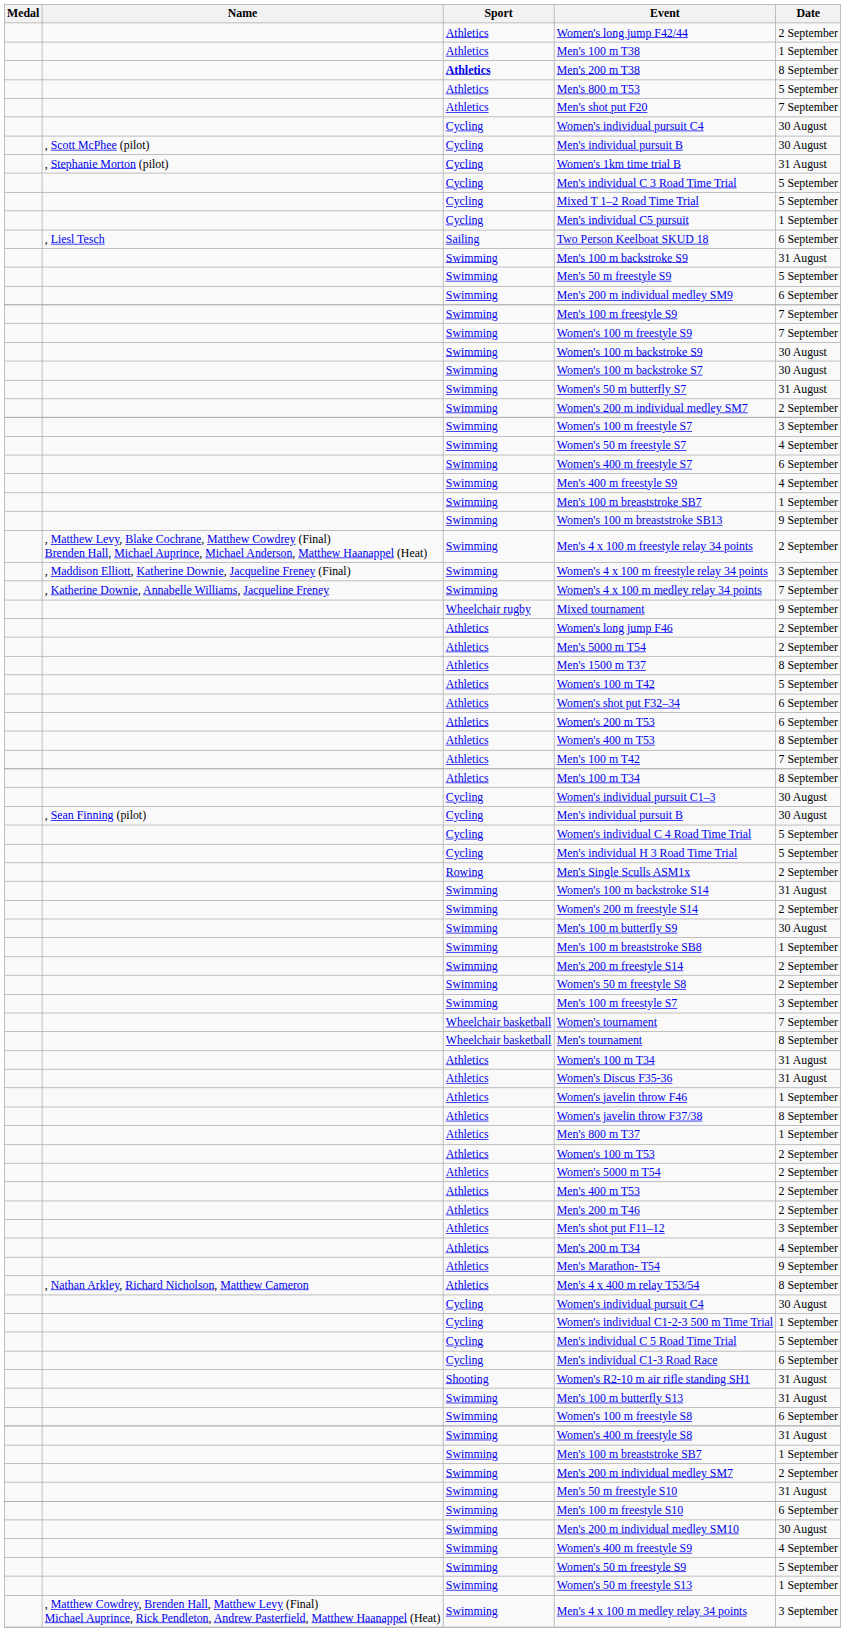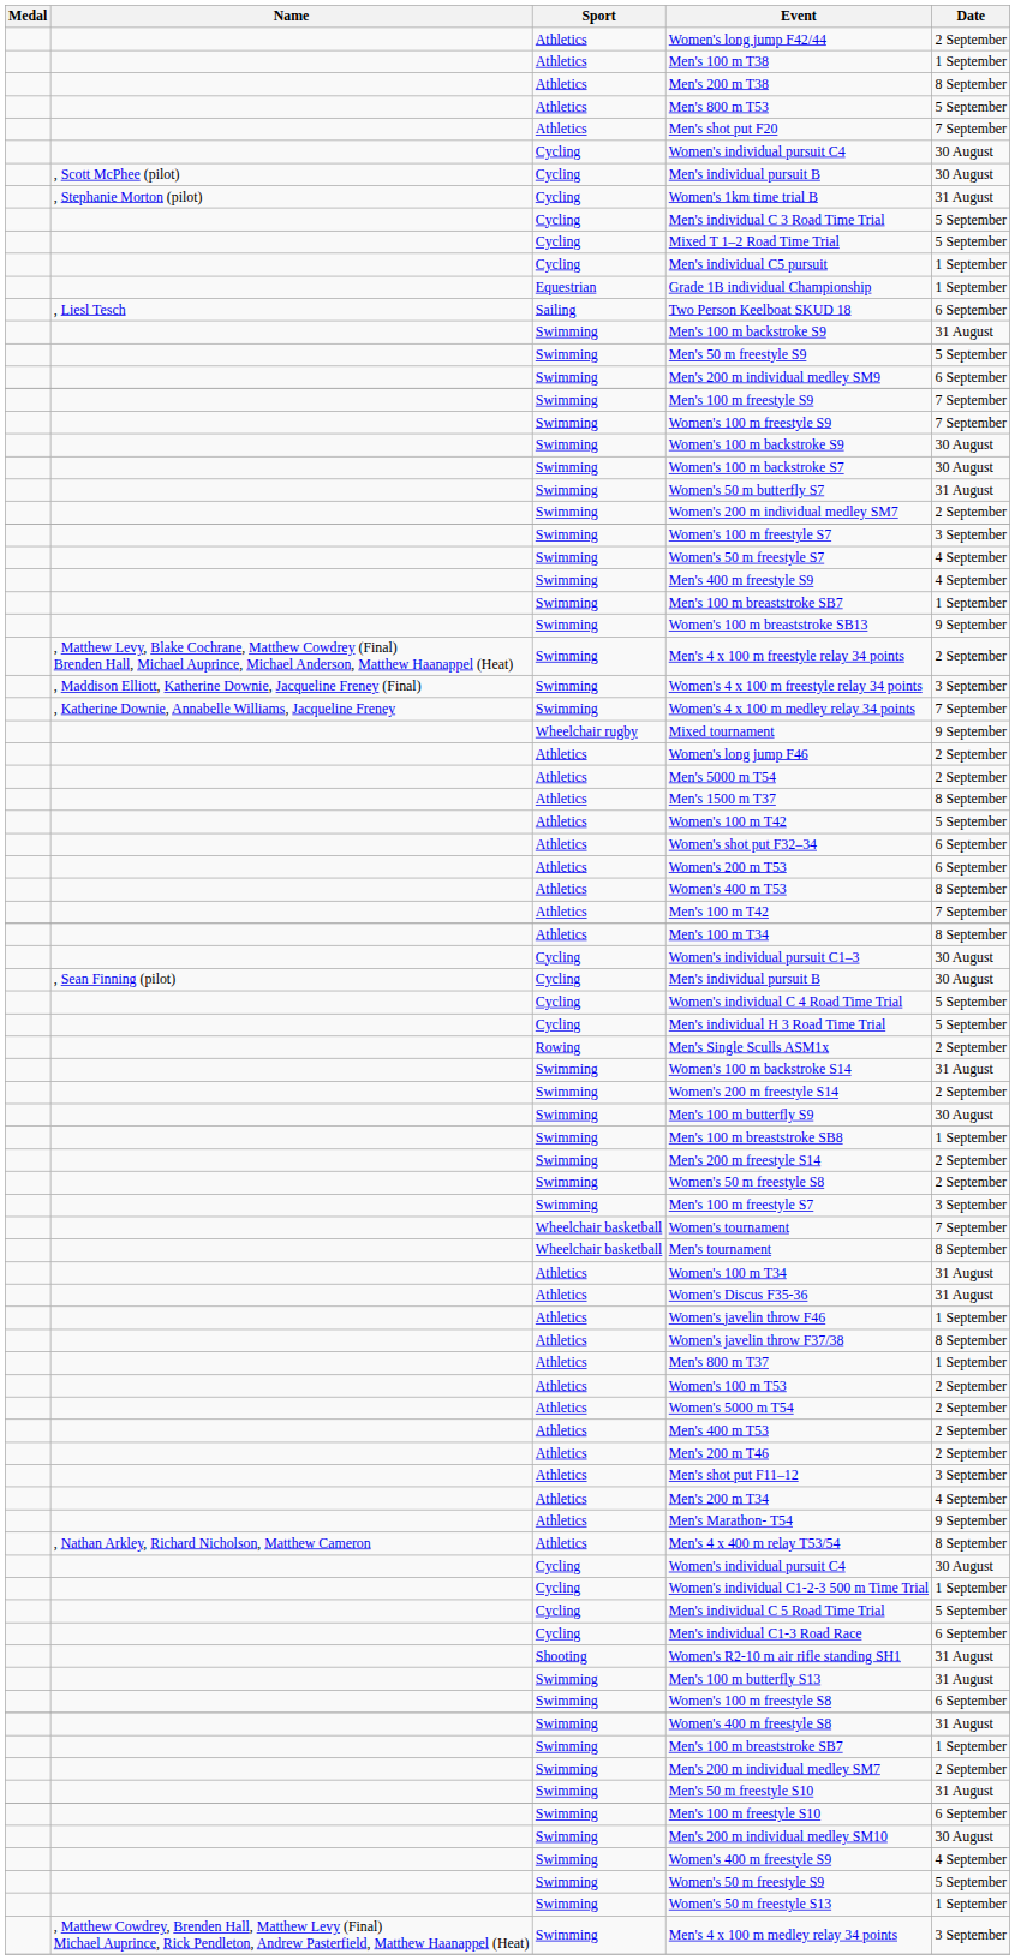 <table class="wikitable sortable">
 <tr>
 <th>Medal</th>
 <th>Name</th>
 <th>Sport</th>
 <th>Event</th>
 <th>Date</th>
 </tr>
 <tr>
 <td></td>
 <td></td>
 <td><a href='#'>Athletics</a></td>
 <td><a href='#'>Women's long jump F42/44</a></td>
 <td>2 September</td>
 </tr>
 <tr>
 <td></td>
 <td></td>
 <td><a href='#'>Athletics</a></td>
 <td><a href='#'>Men's 100 m T38</a></td>
 <td>1 September</td>
 </tr>
 <tr>
 <td></td>
 <td></td>
-<td><strong><a href='#'>Athletics</a></strong></td>
+<td><a href='#'>Athletics</a></td>
 <td><a href='#'>Men's 200 m T38</a></td>
 <td>8 September</td>
 </tr>
 <tr>
 <td></td>
 <td></td>
 <td><a href='#'>Athletics</a></td>
 <td><a href='#'>Men's 800 m T53</a></td>
 <td>5 September</td>
 </tr>
 <tr>
 <td></td>
 <td></td>
 <td><a href='#'>Athletics</a></td>
 <td><a href='#'>Men's shot put F20</a></td>
 <td>7 September</td>
 </tr>
 <tr>
 <td></td>
 <td></td>
 <td><a href='#'>Cycling</a></td>
 <td><a href='#'>Women's individual pursuit C4</a></td>
 <td>30 August</td>
 </tr>
 <tr>
 <td></td>
 <td>, <a href='#'>Scott McPhee</a> (pilot)</td>
 <td><a href='#'>Cycling</a></td>
 <td><a href='#'>Men's individual pursuit B</a></td>
 <td>30 August</td>
 </tr>
 <tr>
 <td></td>
 <td>, <a href='#'>Stephanie Morton</a> (pilot)</td>
 <td><a href='#'>Cycling</a></td>
 <td><a href='#'>Women's 1km time trial B</a></td>
 <td>31 August</td>
 </tr>
 <tr>
 <td></td>
 <td></td>
 <td><a href='#'>Cycling</a></td>
 <td><a href='#'>Men's individual C 3 Road Time Trial</a></td>
 <td>5 September</td>
 </tr>
 <tr>
 <td></td>
 <td></td>
 <td><a href='#'>Cycling</a></td>
 <td><a href='#'>Mixed T 1–2 Road Time Trial</a></td>
 <td>5 September</td>
 </tr>
 <tr>
 <td></td>
 <td></td>
 <td><a href='#'>Cycling</a></td>
 <td><a href='#'>Men's individual C5 pursuit</a></td>
+<td>1 September</td>
+</tr>
+<tr>
+<td></td>
+<td></td>
+<td><a href='#'>Equestrian</a></td>
+<td><a href='#'>Grade 1B individual Championship</a></td>
 <td>1 September</td>
 </tr>
 <tr>
 <td></td>
 <td>, <a href='#'>Liesl Tesch</a></td>
 <td><a href='#'>Sailing</a></td>
 <td><a href='#'>Two Person Keelboat SKUD 18</a></td>
 <td>6 September</td>
 </tr>
 <tr>
 <td></td>
 <td></td>
 <td><a href='#'>Swimming</a></td>
 <td><a href='#'>Men's 100 m backstroke S9</a></td>
 <td>31 August</td>
 </tr>
 <tr>
 <td></td>
 <td></td>
 <td><a href='#'>Swimming</a></td>
 <td><a href='#'>Men's 50 m freestyle S9</a></td>
 <td>5 September</td>
 </tr>
 <tr>
 <td></td>
 <td></td>
 <td><a href='#'>Swimming</a></td>
 <td><a href='#'>Men's 200 m individual medley SM9</a></td>
 <td>6 September</td>
 </tr>
 <tr>
 </tr>
 <tr>
 <td></td>
 <td></td>
 <td><a href='#'>Swimming</a></td>
 <td><a href='#'>Men's 100 m freestyle S9</a></td>
 <td>7 September</td>
 </tr>
 <tr>
 <td></td>
 <td></td>
 <td><a href='#'>Swimming</a></td>
 <td><a href='#'>Women's 100 m freestyle S9</a></td>
 <td>7 September</td>
 </tr>
 <tr>
 <td></td>
 <td></td>
 <td><a href='#'>Swimming</a></td>
 <td><a href='#'>Women's 100 m backstroke S9</a></td>
 <td>30 August</td>
 </tr>
 <tr>
 <td></td>
 <td></td>
 <td><a href='#'>Swimming</a></td>
 <td><a href='#'>Women's 100 m backstroke  S7</a></td>
 <td>30 August</td>
 </tr>
 <tr>
 <td></td>
 <td></td>
 <td><a href='#'>Swimming</a></td>
 <td><a href='#'>Women's 50 m butterfly S7</a></td>
 <td>31 August</td>
 </tr>
 <tr>
 <td></td>
 <td></td>
 <td><a href='#'>Swimming</a></td>
 <td><a href='#'>Women's 200 m individual medley SM7</a></td>
 <td>2 September</td>
 </tr>
 <tr>
 </tr>
 <tr>
 <td></td>
 <td></td>
 <td><a href='#'>Swimming</a></td>
 <td><a href='#'>Women's 100 m freestyle S7</a></td>
 <td>3 September</td>
 </tr>
 <tr>
 <td></td>
 <td></td>
 <td><a href='#'>Swimming</a></td>
 <td><a href='#'>Women's 50 m freestyle S7</a></td>
 <td>4 September</td>
-</tr>
-<tr>
-<td></td>
-<td></td>
-<td><a href='#'>Swimming</a></td>
-<td><a href='#'>Women's 400 m freestyle S7</a></td>
-<td>6 September</td>
 </tr>
 <tr>
 <td></td>
 <td></td>
 <td><a href='#'>Swimming</a></td>
 <td><a href='#'>Men's 400 m freestyle S9</a></td>
 <td>4 September</td>
 </tr>
 <tr>
 <td></td>
 <td></td>
 <td><a href='#'>Swimming</a></td>
 <td><a href='#'>Men's 100 m breaststroke SB7</a></td>
 <td>1 September</td>
 </tr>
 <tr>
 <td></td>
 <td></td>
 <td><a href='#'>Swimming</a></td>
 <td><a href='#'>Women's 100 m breaststroke SB13</a></td>
 <td>9 September</td>
 </tr>
 <tr>
 <td></td>
 <td>, <a href='#'>Matthew Levy</a>, <a href='#'>Blake Cochrane</a>, <a href='#'>Matthew Cowdrey</a> (Final)<br> <a href='#'>Brenden Hall</a>, <a href='#'>Michael Auprince</a>, <a href='#'>Michael Anderson</a>, <a href='#'>Matthew Haanappel</a> (Heat)</td>
 <td><a href='#'>Swimming</a></td>
 <td><a href='#'>Men's 4 x 100 m freestyle relay 34 points</a></td>
 <td>2 September</td>
 </tr>
 <tr>
 <td></td>
 <td>, <a href='#'>Maddison Elliott</a>, <a href='#'>Katherine Downie</a>, <a href='#'>Jacqueline Freney</a> (Final)</td>
 <td><a href='#'>Swimming</a></td>
 <td><a href='#'>Women's 4 x 100 m freestyle relay 34 points</a></td>
 <td>3 September</td>
 </tr>
 <tr>
 <td></td>
 <td>, <a href='#'>Katherine Downie</a>, <a href='#'>Annabelle Williams</a>, <a href='#'>Jacqueline Freney</a></td>
 <td><a href='#'>Swimming</a></td>
 <td><a href='#'>Women's 4 x 100 m medley relay 34 points</a></td>
 <td>7 September</td>
 </tr>
 <tr>
 <td></td>
 <td><br></td>
 <td><a href='#'>Wheelchair rugby</a></td>
 <td><a href='#'>Mixed tournament</a></td>
 <td>9 September</td>
 </tr>
 <tr>
 <td></td>
 <td></td>
 <td><a href='#'>Athletics</a></td>
 <td><a href='#'>Women's long jump F46</a></td>
 <td>2 September</td>
 </tr>
 <tr>
 <td></td>
 <td></td>
 <td><a href='#'>Athletics</a></td>
 <td><a href='#'>Men's 5000 m T54</a></td>
 <td>2 September</td>
 </tr>
 <tr>
 <td></td>
 <td></td>
 <td><a href='#'>Athletics</a></td>
 <td><a href='#'>Men's 1500 m T37</a></td>
 <td>8 September</td>
 </tr>
 <tr>
 <td></td>
 <td></td>
 <td><a href='#'>Athletics</a></td>
 <td><a href='#'>Women's 100 m T42</a></td>
 <td>5 September</td>
 </tr>
 <tr>
 <td></td>
 <td></td>
 <td><a href='#'>Athletics</a></td>
 <td><a href='#'>Women's shot put F32–34</a></td>
 <td>6 September</td>
 </tr>
 <tr>
 <td></td>
 <td></td>
 <td><a href='#'>Athletics</a></td>
 <td><a href='#'>Women's 200 m T53</a></td>
 <td>6 September</td>
 </tr>
 <tr>
 <td></td>
 <td></td>
 <td><a href='#'>Athletics</a></td>
 <td><a href='#'>Women's 400 m T53</a></td>
 <td>8 September</td>
 </tr>
 <tr>
 <td></td>
 <td></td>
 <td><a href='#'>Athletics</a></td>
 <td><a href='#'>Men's 100 m T42</a></td>
 <td>7 September</td>
 </tr>
 <tr>
 </tr>
 <tr>
 <td></td>
 <td></td>
 <td><a href='#'>Athletics</a></td>
 <td><a href='#'>Men's 100 m T34</a></td>
 <td>8 September</td>
 </tr>
 <tr>
 <td></td>
 <td></td>
 <td><a href='#'>Cycling</a></td>
 <td><a href='#'>Women's individual pursuit C1–3</a></td>
 <td>30 August</td>
 </tr>
 <tr>
 <td></td>
 <td>, <a href='#'>Sean Finning</a> (pilot)</td>
 <td><a href='#'>Cycling</a></td>
 <td><a href='#'>Men's individual pursuit B</a></td>
 <td>30 August</td>
 </tr>
 <tr>
 <td></td>
 <td></td>
 <td><a href='#'>Cycling</a></td>
 <td><a href='#'>Women's individual C 4 Road Time Trial</a></td>
 <td>5 September</td>
 </tr>
 <tr>
 <td></td>
 <td></td>
 <td><a href='#'>Cycling</a></td>
 <td><a href='#'>Men's individual H 3 Road Time Trial</a></td>
 <td>5 September</td>
 </tr>
 <tr>
 <td></td>
 <td></td>
 <td><a href='#'>Rowing</a></td>
 <td><a href='#'>Men's Single Sculls ASM1x</a></td>
 <td>2 September</td>
 </tr>
 <tr>
 <td></td>
 <td></td>
 <td><a href='#'>Swimming</a></td>
 <td><a href='#'>Women's 100 m backstroke S14</a></td>
 <td>31 August</td>
 </tr>
 <tr>
 <td></td>
 <td></td>
 <td><a href='#'>Swimming</a></td>
 <td><a href='#'>Women's 200 m freestyle S14</a></td>
 <td>2 September</td>
 </tr>
 <tr>
 <td></td>
 <td></td>
 <td><a href='#'>Swimming</a></td>
 <td><a href='#'>Men's 100 m butterfly S9</a></td>
 <td>30 August</td>
 </tr>
 <tr>
 <td></td>
 <td></td>
 <td><a href='#'>Swimming</a></td>
 <td><a href='#'>Men's 100 m breaststroke SB8</a></td>
 <td>1 September</td>
 </tr>
 <tr>
 <td></td>
 <td></td>
 <td><a href='#'>Swimming</a></td>
 <td><a href='#'>Men's 200 m freestyle S14</a></td>
 <td>2 September</td>
 </tr>
 <tr>
 <td></td>
 <td></td>
 <td><a href='#'>Swimming</a></td>
 <td><a href='#'>Women's 50 m freestyle S8</a></td>
 <td>2 September</td>
 </tr>
 <tr>
 <td></td>
 <td></td>
 <td><a href='#'>Swimming</a></td>
 <td><a href='#'>Men's 100 m freestyle S7</a></td>
 <td>3 September</td>
 </tr>
 <tr>
 <td></td>
 <td><br></td>
 <td><a href='#'>Wheelchair basketball</a></td>
 <td><a href='#'>Women's tournament</a></td>
 <td>7 September</td>
 </tr>
 <tr>
 <td></td>
 <td><br></td>
 <td><a href='#'>Wheelchair basketball</a></td>
 <td><a href='#'>Men's tournament</a></td>
 <td>8 September</td>
 </tr>
 <tr>
 <td></td>
 <td></td>
 <td><a href='#'>Athletics</a></td>
 <td><a href='#'>Women's 100 m T34</a></td>
 <td>31 August</td>
 </tr>
 <tr>
 <td></td>
 <td></td>
 <td><a href='#'>Athletics</a></td>
 <td><a href='#'>Women's Discus F35-36</a></td>
 <td>31 August</td>
 </tr>
 <tr>
 <td></td>
 <td></td>
 <td><a href='#'>Athletics</a></td>
 <td><a href='#'>Women's javelin throw F46</a></td>
 <td>1 September</td>
 </tr>
 <tr>
 <td></td>
 <td></td>
 <td><a href='#'>Athletics</a></td>
 <td><a href='#'>Women's javelin throw F37/38</a></td>
 <td>8 September</td>
 </tr>
 <tr>
 <td></td>
 <td></td>
 <td><a href='#'>Athletics</a></td>
 <td><a href='#'>Men's 800 m T37</a></td>
 <td>1 September</td>
 </tr>
 <tr>
 <td></td>
 <td></td>
 <td><a href='#'>Athletics</a></td>
 <td><a href='#'>Women's 100 m T53</a></td>
 <td>2 September</td>
 </tr>
 <tr>
 <td></td>
 <td></td>
 <td><a href='#'>Athletics</a></td>
 <td><a href='#'>Women's 5000 m T54</a></td>
 <td>2 September</td>
 </tr>
 <tr>
 <td></td>
 <td></td>
 <td><a href='#'>Athletics</a></td>
 <td><a href='#'>Men's 400 m T53</a></td>
 <td>2 September</td>
 </tr>
 <tr>
 <td></td>
 <td></td>
 <td><a href='#'>Athletics</a></td>
 <td><a href='#'>Men's 200 m T46</a></td>
 <td>2 September</td>
 </tr>
 <tr>
 <td></td>
 <td></td>
 <td><a href='#'>Athletics</a></td>
 <td><a href='#'>Men's shot put F11–12</a></td>
 <td>3 September</td>
 </tr>
 <tr>
 <td></td>
 <td></td>
 <td><a href='#'>Athletics</a></td>
 <td><a href='#'>Men's 200 m T34</a></td>
 <td>4 September</td>
 </tr>
 <tr>
 <td></td>
 <td></td>
 <td><a href='#'>Athletics</a></td>
 <td><a href='#'>Men's Marathon- T54</a></td>
 <td>9 September</td>
 </tr>
 <tr>
 <td></td>
 <td>, <a href='#'>Nathan Arkley</a>, <a href='#'>Richard Nicholson</a>, <a href='#'>Matthew Cameron</a></td>
 <td><a href='#'>Athletics</a></td>
 <td><a href='#'>Men's 4 x 400 m relay T53/54</a></td>
 <td>8 September</td>
 </tr>
 <tr>
 <td></td>
 <td></td>
 <td><a href='#'>Cycling</a></td>
 <td><a href='#'>Women's individual pursuit C4</a></td>
 <td>30 August</td>
 </tr>
 <tr>
 <td></td>
 <td></td>
 <td><a href='#'>Cycling</a></td>
 <td><a href='#'>Women's individual C1-2-3 500 m Time Trial</a></td>
 <td>1 September</td>
 </tr>
 <tr>
 <td></td>
 <td></td>
 <td><a href='#'>Cycling</a></td>
 <td><a href='#'>Men's individual C 5 Road Time Trial</a></td>
 <td>5 September</td>
 </tr>
 <tr>
 <td></td>
 <td></td>
 <td><a href='#'>Cycling</a></td>
 <td><a href='#'>Men's individual C1-3 Road Race</a></td>
 <td>6 September</td>
 </tr>
 <tr>
 <td></td>
 <td></td>
 <td><a href='#'>Shooting</a></td>
 <td><a href='#'>Women's R2-10 m air rifle standing SH1</a></td>
 <td>31 August</td>
 </tr>
 <tr>
 <td></td>
 <td></td>
 <td><a href='#'>Swimming</a></td>
 <td><a href='#'>Men's 100 m butterfly S13</a></td>
 <td>31 August</td>
 </tr>
 <tr>
 <td></td>
 <td></td>
 <td><a href='#'>Swimming</a></td>
 <td><a href='#'>Women's 100 m freestyle S8</a></td>
 <td>6 September</td>
 </tr>
 <tr>
 </tr>
 <tr>
 <td></td>
 <td></td>
 <td><a href='#'>Swimming</a></td>
 <td><a href='#'>Women's 400 m freestyle S8</a></td>
 <td>31 August</td>
 </tr>
 <tr>
 <td></td>
 <td></td>
 <td><a href='#'>Swimming</a></td>
 <td><a href='#'>Men's 100 m breaststroke SB7</a></td>
 <td>1 September</td>
 </tr>
 <tr>
 <td></td>
 <td></td>
 <td><a href='#'>Swimming</a></td>
 <td><a href='#'>Men's 200 m individual medley SM7</a></td>
 <td>2 September</td>
 </tr>
 <tr>
 <td></td>
 <td></td>
 <td><a href='#'>Swimming</a></td>
 <td><a href='#'>Men's 50 m freestyle S10</a></td>
 <td>31 August</td>
 </tr>
 <tr>
 </tr>
 <tr>
 <td></td>
 <td></td>
 <td><a href='#'>Swimming</a></td>
 <td><a href='#'>Men's 100 m freestyle S10</a></td>
 <td>6 September</td>
 </tr>
 <tr>
 <td></td>
 <td></td>
 <td><a href='#'>Swimming</a></td>
 <td><a href='#'>Men's 200 m individual medley SM10</a></td>
 <td>30 August</td>
 </tr>
 <tr>
 <td></td>
 <td></td>
 <td><a href='#'>Swimming</a></td>
 <td><a href='#'>Women's 400 m freestyle S9</a></td>
 <td>4 September</td>
 </tr>
 <tr>
 <td></td>
 <td></td>
 <td><a href='#'>Swimming</a></td>
 <td><a href='#'>Women's 50 m freestyle S9</a></td>
 <td>5 September</td>
 </tr>
 <tr>
 <td></td>
 <td></td>
 <td><a href='#'>Swimming</a></td>
 <td><a href='#'>Women's 50 m freestyle S13</a></td>
 <td>1 September</td>
 </tr>
 <tr>
 <td></td>
 <td>, <a href='#'>Matthew Cowdrey</a>, <a href='#'>Brenden Hall</a>, <a href='#'>Matthew Levy</a> (Final)<br> <a href='#'>Michael Auprince</a>, <a href='#'>Rick Pendleton</a>, <a href='#'>Andrew Pasterfield</a>, <a href='#'>Matthew Haanappel</a> (Heat)</td>
 <td><a href='#'>Swimming</a></td>
 <td><a href='#'>Men's 4 x 100 m medley relay 34 points</a></td>
 <td>3 September</td>
 </tr>
 <tr>
 </tr>
 </table>
